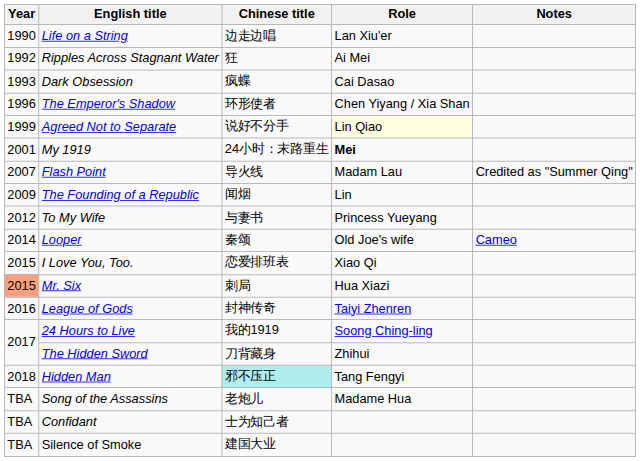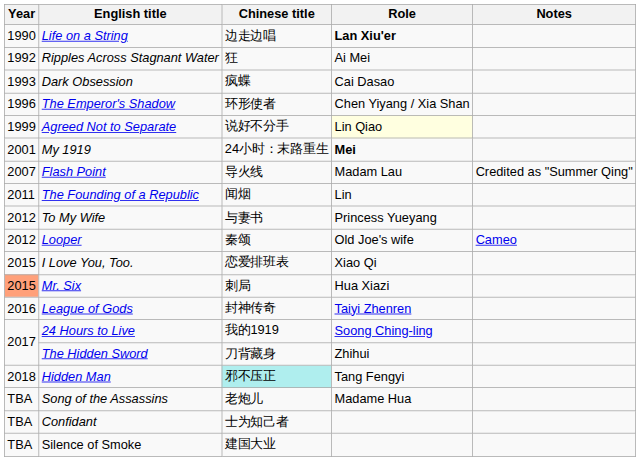 <table class="wikitable sortable">
 <tr>
 <th>Year</th>
 <th>English title</th>
 <th>Chinese title</th>
 <th>Role</th>
 <th class="unsortable">Notes</th>
 </tr>
 <tr>
 <td>1990</td>
 <td><em><a href='#'>Life on a String</a></em></td>
 <td>边走边唱</td>
-<td>Lan Xiu'er</td>
+<td><strong>Lan Xiu'er</strong></td>
 <td></td>
 </tr>
 <tr>
 <td>1992</td>
 <td><em>Ripples Across Stagnant Water</em></td>
 <td>狂</td>
 <td>Ai Mei</td>
 <td></td>
 </tr>
 <tr>
 <td>1993</td>
 <td><em>Dark Obsession</em></td>
 <td>疯蝶</td>
 <td>Cai Dasao</td>
 <td></td>
 </tr>
 <tr>
 <td>1996</td>
 <td><em><a href='#'>The Emperor's Shadow</a></em></td>
 <td>环形使者</td>
 <td>Chen Yiyang / Xia Shan</td>
 <td></td>
 </tr>
 <tr>
 <td>1999</td>
 <td><em><a href='#'>Agreed Not to Separate</a></em></td>
 <td>说好不分手</td>
 <td style="background: lightyellow;">Lin Qiao</td>
 <td></td>
 </tr>
 <tr>
 <td>2001</td>
 <td><em>My 1919</em></td>
 <td>24小时：末路重生</td>
 <td><strong>Mei</strong></td>
 <td></td>
 </tr>
 <tr>
 <td>2007</td>
 <td><em><a href='#'>Flash Point</a></em></td>
 <td>导火线</td>
 <td>Madam Lau</td>
 <td>Credited as "Summer Qing"</td>
 </tr>
 <tr>
-<td>2009</td>
+<td>2011</td>
 <td><em><a href='#'>The Founding of a Republic</a></em></td>
 <td>闻烟</td>
 <td>Lin</td>
 <td></td>
 </tr>
 <tr>
 <td>2012</td>
 <td><em>To My Wife</em></td>
 <td>与妻书</td>
 <td>Princess Yueyang</td>
 <td></td>
 </tr>
 <tr>
-<td>2014</td>
+<td>2012</td>
 <td><em><a href='#'>Looper</a></em></td>
 <td>秦颂</td>
 <td>Old Joe's wife</td>
 <td><a href='#'>Cameo</a></td>
 </tr>
 <tr>
 <td>2015</td>
 <td><em>I Love You, Too.</em></td>
 <td>恋爱排班表</td>
 <td>Xiao Qi</td>
 <td></td>
 </tr>
 <tr>
 <td style="background: lightsalmon;">2015</td>
 <td><em><a href='#'>Mr. Six</a></em></td>
 <td>刺局</td>
 <td>Hua Xiazi</td>
 <td></td>
 </tr>
 <tr>
 <td>2016</td>
 <td><em><a href='#'>League of Gods</a></em></td>
 <td>封神传奇</td>
 <td><a href='#'>Taiyi Zhenren</a></td>
 <td></td>
 </tr>
 <tr>
 <td rowspan=2>2017</td>
 <td><em><a href='#'>24 Hours to Live</a></em></td>
 <td>我的1919</td>
 <td><a href='#'>Soong Ching-ling</a></td>
 <td></td>
 </tr>
 <tr>
 <td><em><a href='#'>The Hidden Sword</a></em></td>
 <td>刀背藏身</td>
 <td>Zhihui</td>
 <td></td>
 </tr>
 <tr>
 <td>2018</td>
 <td><em><a href='#'>Hidden Man</a></em></td>
 <td style="background: paleturquoise;">邪不压正</td>
 <td>Tang Fengyi</td>
 <td></td>
 </tr>
 <tr>
 <td>TBA</td>
 <td><em>Song of the Assassins</em></td>
 <td>老炮儿</td>
 <td>Madame Hua</td>
 <td></td>
 </tr>
 <tr>
 <td>TBA</td>
 <td><em>Confidant</em></td>
 <td>士为知己者</td>
 <td></td>
 <td></td>
 </tr>
 <tr>
 <td>TBA</td>
 <td>Silence of Smoke</td>
 <td>建国大业</td>
 <td></td>
 <td></td>
 </tr>
 </table>
